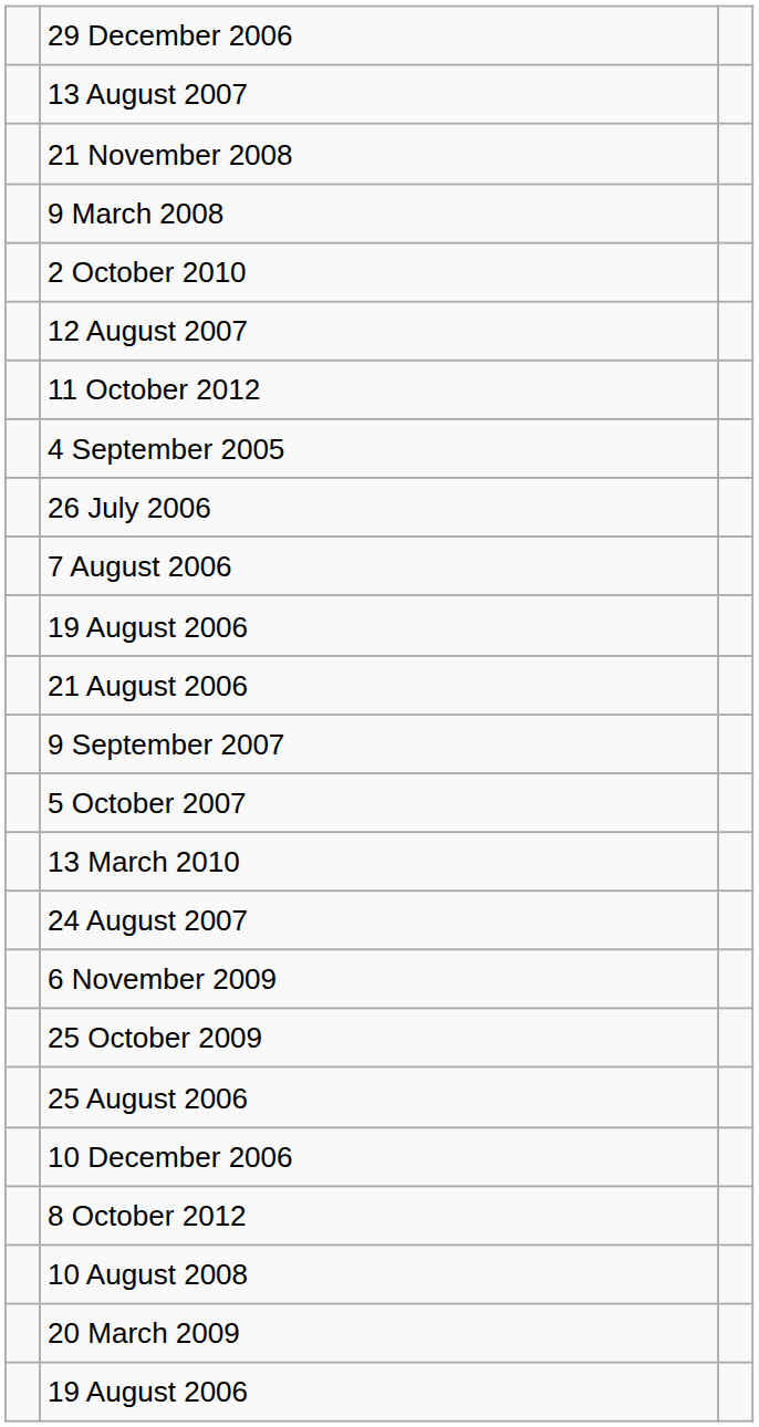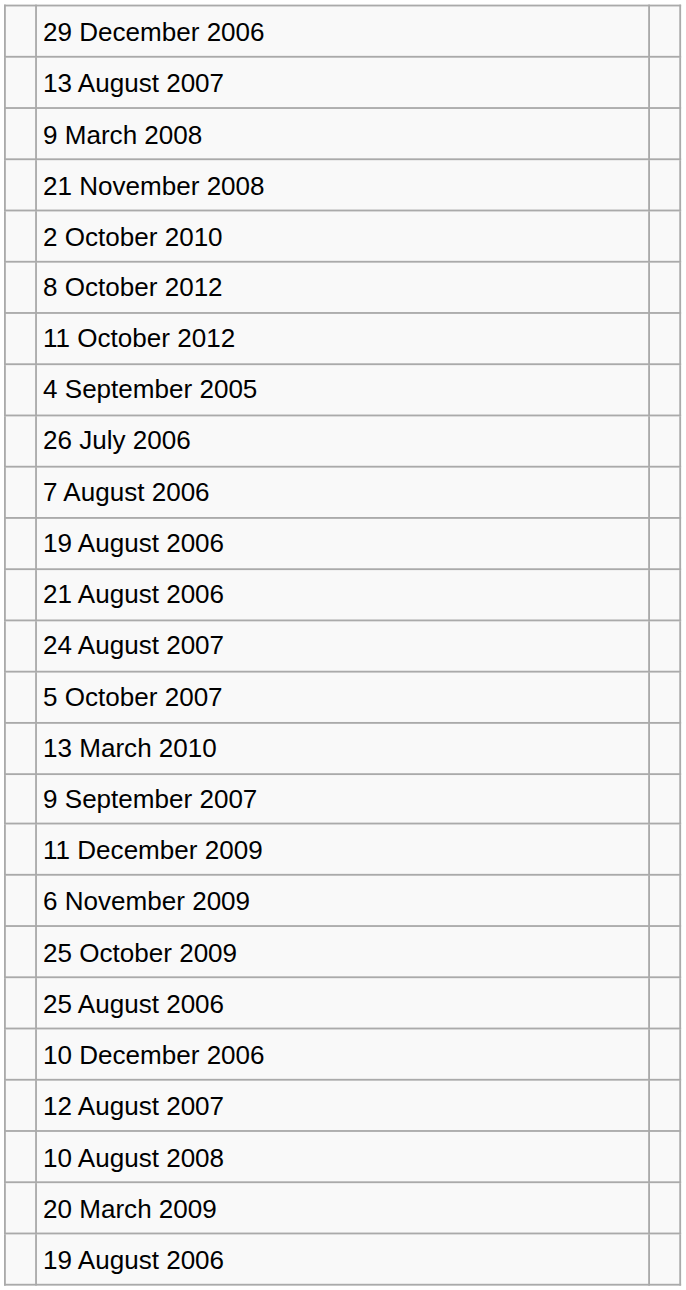 <table class="wikitable" style="font-size: 89%; float: left; width: 26em; margin-right: 1em; height: 700px">
 <tr>
 <td></td>
 <td>29 December 2006</td>
 <td></td>
 </tr>
 <tr>
 <td></td>
 <td>13 August 2007</td>
 <td></td>
 </tr>
 <tr>
 <td></td>
-<td>21 November 2008</td>
+<td>9 March 2008</td>
 <td></td>
 </tr>
 <tr>
 <td></td>
-<td>9 March 2008</td>
+<td>21 November 2008</td>
 <td></td>
 </tr>
 <tr>
 <td></td>
 <td>2 October 2010</td>
 <td></td>
 </tr>
 <tr>
 <td></td>
-<td>12 August 2007</td>
+<td>8 October 2012</td>
 <td></td>
 </tr>
 <tr>
 <td></td>
 <td>11 October 2012</td>
 <td></td>
 </tr>
 <tr>
 <td></td>
 <td>4 September 2005</td>
 <td></td>
 </tr>
 <tr>
 <td></td>
 <td>26 July 2006</td>
 <td></td>
 </tr>
 <tr>
 <td></td>
 <td>7 August 2006</td>
 <td></td>
 </tr>
 <tr>
 <td></td>
 <td>19 August 2006</td>
 <td></td>
 </tr>
 <tr>
 <td></td>
 <td>21 August 2006</td>
 <td></td>
 </tr>
 <tr>
 <td></td>
-<td>9 September 2007</td>
+<td>24 August 2007</td>
 <td></td>
 </tr>
 <tr>
 <td></td>
 <td>5 October 2007</td>
 <td></td>
 </tr>
 <tr>
 <td></td>
 <td>13 March 2010</td>
 <td></td>
 </tr>
 <tr>
 <td></td>
-<td>24 August 2007</td>
+<td>9 September 2007</td>
+<td></td>
+</tr>
+<tr>
+<td></td>
+<td>11 December 2009</td>
 <td></td>
 </tr>
 <tr>
 <td></td>
 <td>6 November 2009</td>
 <td></td>
 </tr>
 <tr>
 <td></td>
 <td>25 October 2009</td>
 <td></td>
 </tr>
 <tr>
 <td></td>
 <td>25 August 2006</td>
 <td></td>
 </tr>
 <tr>
 <td></td>
 <td>10 December 2006</td>
 <td></td>
 </tr>
 <tr>
 <td></td>
-<td>8 October 2012</td>
+<td>12 August 2007</td>
 <td></td>
 </tr>
 <tr>
 <td></td>
 <td>10 August 2008</td>
 <td></td>
 </tr>
 <tr>
 <td></td>
 <td>20 March 2009</td>
 <td></td>
 </tr>
 <tr>
 <td></td>
 <td>19 August 2006</td>
 <td></td>
 </tr>
 </table>
